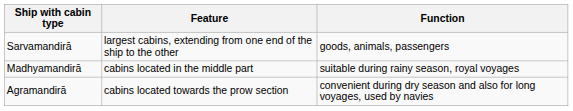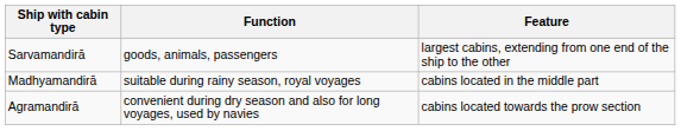 <table class="wikitable">
 <tr>
 <th>Ship with cabin type</th>
+<th>Function</th>
 <th>Feature</th>
-<th>Function</th>
 </tr>
 <tr>
 <td>Sarvamandirā</td>
+<td>goods, animals, passengers</td>
 <td>largest cabins, extending from one end of the ship to the other</td>
-<td>goods, animals, passengers</td>
 </tr>
 <tr>
 <td>Madhyamandirā</td>
+<td>suitable during rainy season, royal voyages</td>
 <td>cabins located in the middle part</td>
-<td>suitable during rainy season, royal voyages</td>
 </tr>
 <tr>
 <td>Agramandirā</td>
+<td>convenient during dry season and also for long voyages, used by navies</td>
 <td>cabins located towards the prow section</td>
-<td>convenient during dry season and also for long voyages, used by navies</td>
 </tr>
 </table>
